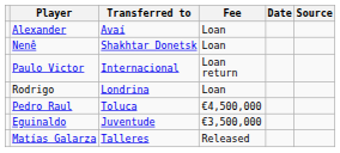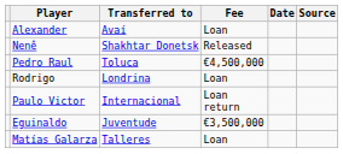 <table class="wikitable plainrowheaders sortable">
 <tr>
 <th></th>
 <th scope="col">Player</th>
 <th>Transferred to</th>
 <th style="width: 80px;">Fee</th>
 <th scope="col">Date</th>
 <th scope="col">Source</th>
 </tr>
 <tr>
 <td align="center"></td>
 <td> <a href='#'>Alexander</a></td>
 <td> <a href='#'>Avaí</a></td>
 <td>Loan</td>
 <td></td>
 <td></td>
 </tr>
 <tr>
 <td align="center"></td>
 <td> <a href='#'>Nenê</a></td>
 <td> <a href='#'>Shakhtar Donetsk</a></td>
-<td>Loan</td>
+<td>Released</td>
 <td></td>
 <td></td>
 </tr>
 <tr>
 <td align="center"></td>
-<td> <a href='#'>Paulo Victor</a></td>
-<td> <a href='#'>Internacional</a></td>
-<td>Loan return</td>
+<td> <a href='#'>Pedro Raul</a></td>
+<td> <a href='#'>Toluca</a></td>
+<td>€4,500,000</td>
 <td></td>
 <td></td>
 </tr>
 <tr>
 <td align="center"></td>
 <td> Rodrigo</td>
 <td> <a href='#'>Londrina</a></td>
 <td>Loan</td>
 <td></td>
 <td></td>
 </tr>
 <tr>
 <td align="center"></td>
-<td> <a href='#'>Pedro Raul</a></td>
-<td> <a href='#'>Toluca</a></td>
-<td>€4,500,000</td>
+<td> <a href='#'>Paulo Victor</a></td>
+<td> <a href='#'>Internacional</a></td>
+<td>Loan return</td>
 <td></td>
 <td></td>
 </tr>
 <tr>
 <td align="center"></td>
 <td> <a href='#'>Eguinaldo</a></td>
 <td> <a href='#'>Juventude</a></td>
 <td>€3,500,000</td>
 <td></td>
 <td></td>
 </tr>
 <tr>
 <td align="center"></td>
 <td> <a href='#'>Matías Galarza</a></td>
 <td> <a href='#'>Talleres</a></td>
-<td>Released</td>
+<td>Loan</td>
 <td></td>
 <td></td>
 </tr>
 </table>
